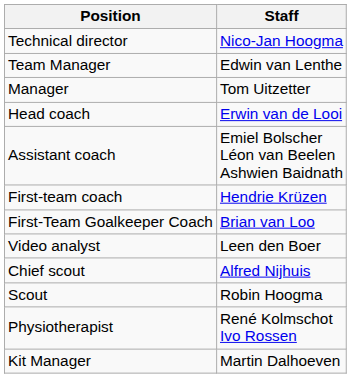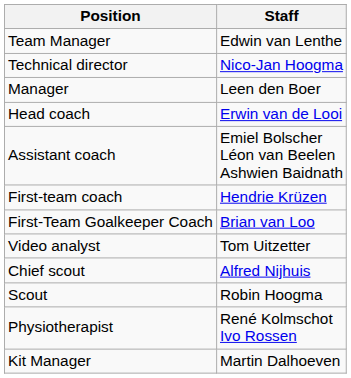 <table class="wikitable">
 <tr>
 <th>Position</th>
 <th>Staff</th>
 </tr>
 <tr>
+<td>Team Manager</td>
+<td> Edwin van Lenthe</td>
+</tr>
+<tr>
 <td>Technical director</td>
 <td> <a href='#'>Nico-Jan Hoogma</a></td>
 </tr>
 <tr>
-<td>Team Manager</td>
-<td> Edwin van Lenthe</td>
-</tr>
-<tr>
 <td>Manager</td>
-<td> Tom Uitzetter</td>
+<td> Leen den Boer</td>
 </tr>
 <tr>
 <td>Head coach</td>
 <td> <a href='#'>Erwin van de Looi</a></td>
 </tr>
 <tr>
 <td>Assistant coach</td>
 <td> Emiel Bolscher <br>  Léon van Beelen  <br>  Ashwien Baidnath</td>
 </tr>
 <tr>
 <td>First-team coach</td>
 <td> <a href='#'>Hendrie Krüzen</a></td>
 </tr>
 <tr>
 <td>First-Team Goalkeeper Coach</td>
 <td> <a href='#'>Brian van Loo</a></td>
 </tr>
 <tr>
 <td>Video analyst</td>
-<td> Leen den Boer</td>
+<td> Tom Uitzetter</td>
 </tr>
 <tr>
 <td>Chief scout</td>
 <td> <a href='#'>Alfred Nijhuis</a></td>
 </tr>
 <tr>
 <td>Scout</td>
 <td> Robin Hoogma</td>
 </tr>
 <tr>
 <td>Physiotherapist</td>
 <td> René Kolmschot <br>  <a href='#'>Ivo Rossen</a></td>
 </tr>
 <tr>
 <td>Kit Manager</td>
 <td> Martin Dalhoeven</td>
 </tr>
 </table>
